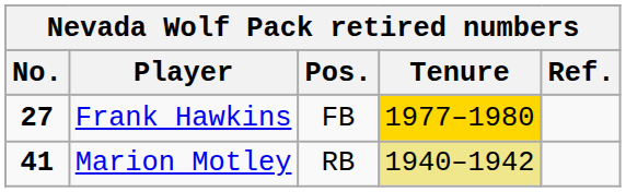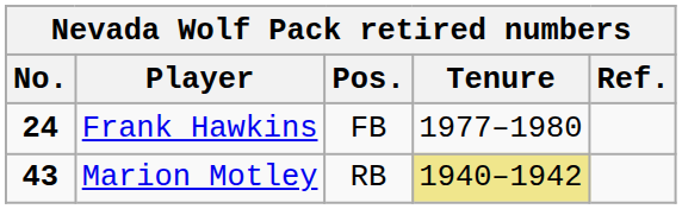 <table class="wikitable" style="text-align:center">
 <tr>
 <th colspan=6 style =><strong>Nevada Wolf Pack retired numbers</strong></th>
 </tr>
 <tr>
 <th style = >No.</th>
 <th style = >Player</th>
 <th style = >Pos.</th>
 <th style = >Tenure</th>
 <th style = >Ref.</th>
 </tr>
 <tr>
-<td><strong>27</strong></td>
+<td><strong>24</strong></td>
 <td><a href='#'>Frank Hawkins</a></td>
 <td>FB</td>
-<td style="background: gold;">1977–1980</td>
+<td>1977–1980</td>
 <td></td>
 </tr>
 <tr>
-<td><strong>41</strong></td>
+<td><strong>43</strong></td>
 <td><a href='#'>Marion Motley</a></td>
 <td>RB</td>
 <td style="background: khaki;">1940–1942</td>
 <td></td>
 </tr>
 </table>
